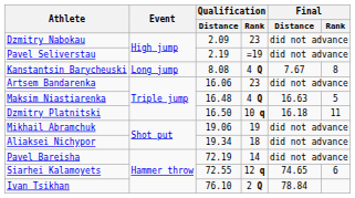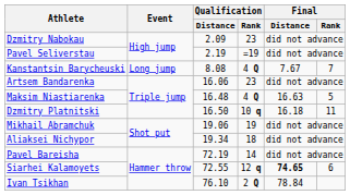 <table class="wikitable" style="font-size:90%">
 <tr>
 <th rowspan=2>Athlete</th>
 <th rowspan=2>Event</th>
 <th colspan=2>Qualification</th>
 <th colspan=2>Final</th>
 </tr>
 <tr style="font-size:95%">
 <th>Distance</th>
 <th>Rank</th>
 <th>Distance</th>
 <th>Rank</th>
 </tr>
 <tr align=center>
 <td align=left><a href='#'>Dzmitry Nabokau</a></td>
 <td style="text-align:left;" rowspan=2><a href='#'>High jump</a></td>
 <td>2.09</td>
 <td>23</td>
 <td colspan=2>did not advance</td>
 </tr>
 <tr align=center>
 <td align=left><a href='#'>Pavel Seliverstau</a></td>
 <td>2.19</td>
 <td>=19</td>
 <td colspan=2>did not advance</td>
 </tr>
 <tr align=center>
 <td align=left><a href='#'>Kanstantsin Barycheuski</a></td>
 <td style="text-align:left;"><a href='#'>Long jump</a></td>
 <td>8.08</td>
 <td>4 <strong>Q</strong></td>
 <td>7.67</td>
-<td>8</td>
+<td>7</td>
 </tr>
 <tr align=center>
 <td align=left><a href='#'>Artsem Bandarenka</a></td>
 <td style="text-align:left;" rowspan=3><a href='#'>Triple jump</a></td>
 <td>16.06</td>
 <td>23</td>
 <td colspan=2>did not advance</td>
 </tr>
 <tr align=center>
 <td align=left><a href='#'>Maksim Niastiarenka</a></td>
 <td>16.48</td>
 <td>4 <strong>Q</strong></td>
 <td>16.63</td>
 <td>5</td>
 </tr>
 <tr align=center>
 <td align=left><a href='#'>Dzmitry Platnitski</a></td>
 <td>16.50</td>
 <td>10 <strong>q</strong></td>
 <td>16.18</td>
 <td>11</td>
 </tr>
 <tr align=center>
 <td align=left><a href='#'>Mikhail Abramchuk</a></td>
 <td style="text-align:left;" rowspan=2><a href='#'>Shot put</a></td>
 <td>19.06</td>
 <td>19</td>
 <td colspan=2>did not advance</td>
 </tr>
 <tr align=center>
 <td align=left><a href='#'>Aliaksei Nichypor</a></td>
 <td>19.34</td>
 <td>18</td>
 <td colspan=2>did not advance</td>
 </tr>
 <tr align=center>
 <td align=left><a href='#'>Pavel Bareisha</a></td>
 <td style="text-align:left;" rowspan=3><a href='#'>Hammer throw</a></td>
 <td>72.19</td>
 <td>14</td>
 <td colspan=2>did not advance</td>
 </tr>
 <tr align=center>
 <td align=left><a href='#'>Siarhei Kalamoyets</a></td>
 <td>72.55</td>
 <td>12 <strong>q</strong></td>
-<td>74.65</td>
+<td><strong>74.65</strong></td>
 <td>6</td>
 </tr>
 <tr align=center>
 <td align=left><a href='#'>Ivan Tsikhan</a></td>
 <td>76.10</td>
 <td>2 <strong>Q</strong></td>
 <td>78.84</td>
 <td></td>
 </tr>
 </table>
